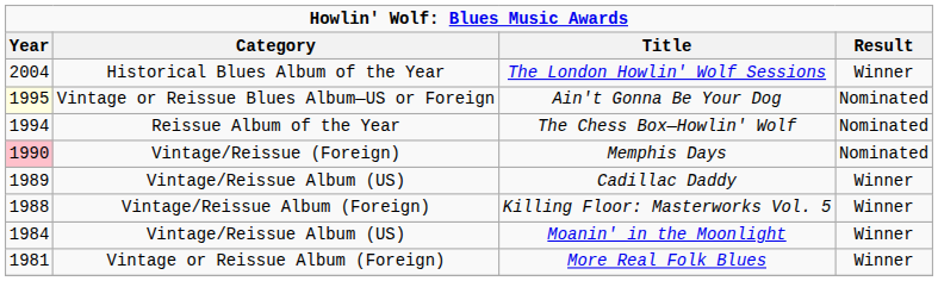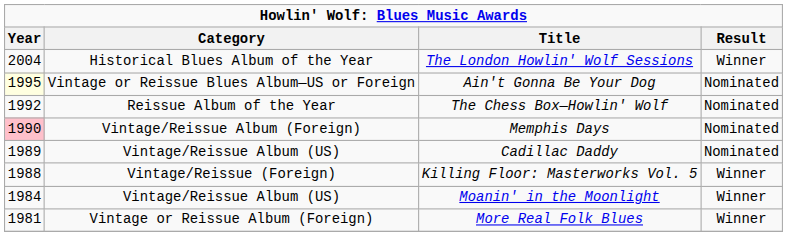 <table class=wikitable>
 <tr>
 <td colspan=5 align=center><strong>Howlin' Wolf: <a href='#'>Blues Music Awards</a></strong></td>
 </tr>
 <tr>
 <th>Year</th>
 <th>Category</th>
 <th>Title</th>
 <th>Result</th>
 </tr>
 <tr align=center>
 <td>2004</td>
 <td>Historical Blues Album of the Year</td>
 <td><em><a href='#'>The London Howlin' Wolf Sessions</a></em></td>
 <td>Winner</td>
 </tr>
 <tr align=center>
 <td style="background: lightyellow;">1995</td>
 <td>Vintage or Reissue Blues Album—US or Foreign</td>
 <td><em>Ain't Gonna Be Your Dog</em></td>
 <td>Nominated</td>
 </tr>
 <tr align=center>
-<td>1994</td>
+<td>1992</td>
 <td>Reissue Album of the Year</td>
 <td><em>The Chess Box—Howlin' Wolf</em></td>
 <td>Nominated</td>
 </tr>
 <tr align=center>
 <td style="background: pink;">1990</td>
-<td>Vintage/Reissue (Foreign)</td>
+<td>Vintage/Reissue Album (Foreign)</td>
 <td><em>Memphis Days</em></td>
 <td>Nominated</td>
 </tr>
 <tr align=center>
 <td>1989</td>
 <td>Vintage/Reissue Album (US)</td>
 <td><em>Cadillac Daddy</em></td>
-<td>Winner</td>
+<td>Nominated</td>
 </tr>
 <tr align=center>
 <td>1988</td>
-<td>Vintage/Reissue Album (Foreign)</td>
+<td>Vintage/Reissue (Foreign)</td>
 <td><em>Killing Floor: Masterworks Vol. 5</em></td>
 <td>Winner</td>
 </tr>
 <tr align=center>
 <td>1984</td>
 <td>Vintage/Reissue Album (US)</td>
 <td><em><a href='#'>Moanin' in the Moonlight</a></em></td>
 <td>Winner</td>
 </tr>
 <tr align=center>
 <td>1981</td>
 <td>Vintage or Reissue Album (Foreign)</td>
 <td><em><a href='#'>More Real Folk Blues</a></em></td>
 <td>Winner</td>
 </tr>
 <tr align=center>
 </tr>
 </table>
